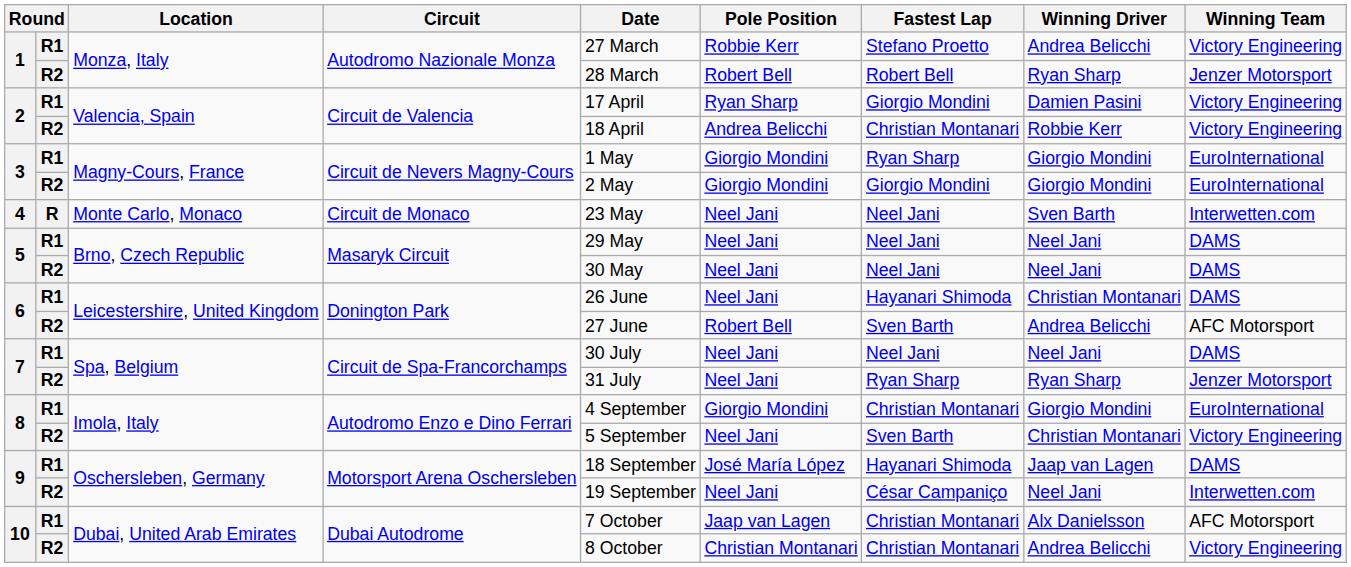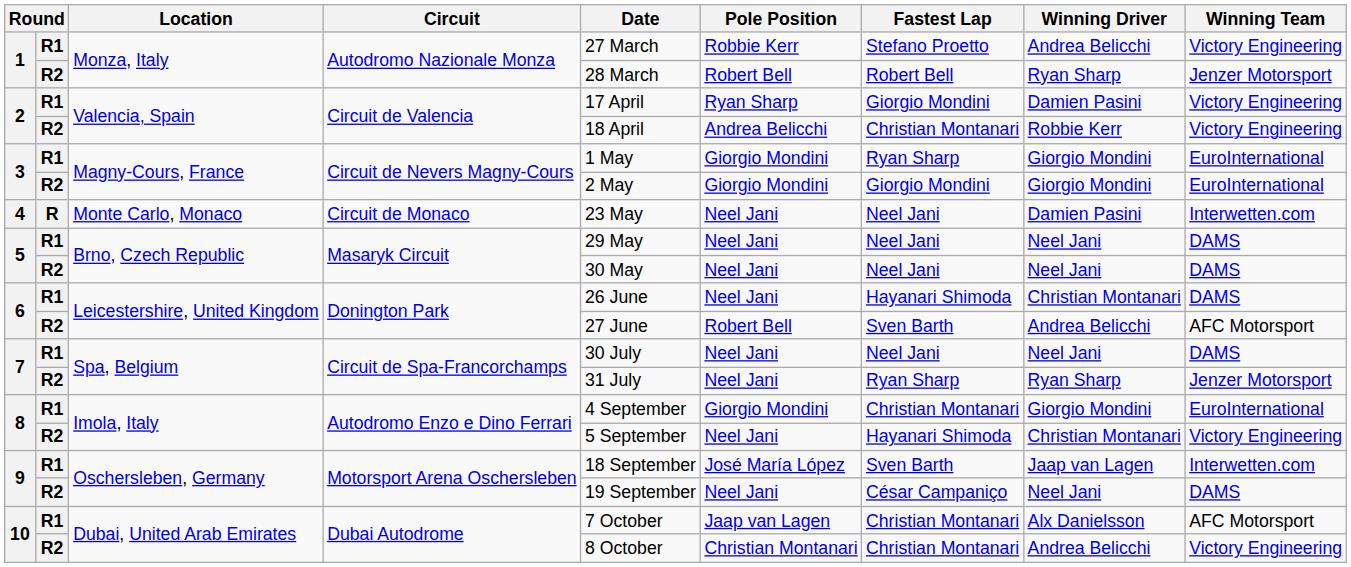 <table class="wikitable" style="font-size: 85%">
 <tr>
 <th colspan=2>Round</th>
 <th>Location</th>
 <th>Circuit</th>
 <th>Date</th>
 <th>Pole Position</th>
 <th>Fastest Lap</th>
 <th>Winning Driver</th>
 <th>Winning Team</th>
 </tr>
 <tr>
 <th rowspan=2>1</th>
 <th>R1</th>
 <td rowspan=2> <a href='#'>Monza</a>, <a href='#'>Italy</a></td>
 <td rowspan=2><a href='#'>Autodromo Nazionale Monza</a></td>
 <td>27 March</td>
 <td> <a href='#'>Robbie Kerr</a></td>
 <td> <a href='#'>Stefano Proetto</a></td>
 <td> <a href='#'>Andrea Belicchi</a></td>
 <td> <a href='#'>Victory Engineering</a></td>
 </tr>
 <tr>
 <th>R2</th>
 <td>28 March</td>
 <td> <a href='#'>Robert Bell</a></td>
 <td> <a href='#'>Robert Bell</a></td>
 <td> <a href='#'>Ryan Sharp</a></td>
 <td> <a href='#'>Jenzer Motorsport</a></td>
 </tr>
 <tr>
 <th rowspan=2>2</th>
 <th>R1</th>
 <td rowspan=2> <a href='#'>Valencia, Spain</a></td>
 <td rowspan=2><a href='#'>Circuit de Valencia</a></td>
 <td>17 April</td>
 <td> <a href='#'>Ryan Sharp</a></td>
 <td> <a href='#'>Giorgio Mondini</a></td>
 <td> <a href='#'>Damien Pasini</a></td>
 <td nowrap> <a href='#'>Victory Engineering</a></td>
 </tr>
 <tr>
 <th>R2</th>
 <td>18 April</td>
 <td> <a href='#'>Andrea Belicchi</a></td>
 <td> <a href='#'>Christian Montanari</a></td>
 <td> <a href='#'>Robbie Kerr</a></td>
 <td> <a href='#'>Victory Engineering</a></td>
 </tr>
 <tr>
 <th rowspan=2>3</th>
 <th>R1</th>
 <td rowspan=2> <a href='#'>Magny-Cours</a>, <a href='#'>France</a></td>
 <td rowspan=2><a href='#'>Circuit de Nevers Magny-Cours</a></td>
 <td>1 May</td>
 <td> <a href='#'>Giorgio Mondini</a></td>
 <td> <a href='#'>Ryan Sharp</a></td>
 <td> <a href='#'>Giorgio Mondini</a></td>
 <td> <a href='#'>EuroInternational</a></td>
 </tr>
 <tr>
 <th>R2</th>
 <td>2 May</td>
 <td> <a href='#'>Giorgio Mondini</a></td>
 <td> <a href='#'>Giorgio Mondini</a></td>
 <td> <a href='#'>Giorgio Mondini</a></td>
 <td> <a href='#'>EuroInternational</a></td>
 </tr>
 <tr>
 <th>4</th>
 <th>R</th>
 <td> <a href='#'>Monte Carlo</a>, <a href='#'>Monaco</a></td>
 <td><a href='#'>Circuit de Monaco</a></td>
 <td>23 May</td>
 <td> <a href='#'>Neel Jani</a></td>
 <td> <a href='#'>Neel Jani</a></td>
-<td> <a href='#'>Sven Barth</a></td>
+<td> <a href='#'>Damien Pasini</a></td>
 <td> <a href='#'>Interwetten.com</a></td>
 </tr>
 <tr>
 <th rowspan=2>5</th>
 <th>R1</th>
 <td rowspan=2> <a href='#'>Brno</a>, <a href='#'>Czech Republic</a></td>
 <td rowspan=2><a href='#'>Masaryk Circuit</a></td>
 <td>29 May</td>
 <td> <a href='#'>Neel Jani</a></td>
 <td> <a href='#'>Neel Jani</a></td>
 <td> <a href='#'>Neel Jani</a></td>
 <td> <a href='#'>DAMS</a></td>
 </tr>
 <tr>
 <th>R2</th>
 <td>30 May</td>
 <td> <a href='#'>Neel Jani</a></td>
 <td> <a href='#'>Neel Jani</a></td>
 <td> <a href='#'>Neel Jani</a></td>
 <td> <a href='#'>DAMS</a></td>
 </tr>
 <tr>
 <th rowspan=2>6</th>
 <th>R1</th>
 <td rowspan=2 nowrap> <a href='#'>Leicestershire</a>, <a href='#'>United Kingdom</a></td>
 <td rowspan=2><a href='#'>Donington Park</a></td>
 <td>26 June</td>
 <td> <a href='#'>Neel Jani</a></td>
 <td> <a href='#'>Hayanari Shimoda</a></td>
 <td nowrap> <a href='#'>Christian Montanari</a></td>
 <td> <a href='#'>DAMS</a></td>
 </tr>
 <tr>
 <th>R2</th>
 <td>27 June</td>
 <td> <a href='#'>Robert Bell</a></td>
 <td> <a href='#'>Sven Barth</a></td>
 <td> <a href='#'>Andrea Belicchi</a></td>
 <td> AFC Motorsport</td>
 </tr>
 <tr>
 <th rowspan=2>7</th>
 <th>R1</th>
 <td rowspan=2> <a href='#'>Spa</a>, <a href='#'>Belgium</a></td>
 <td rowspan=2><a href='#'>Circuit de Spa-Francorchamps</a></td>
 <td>30 July</td>
 <td> <a href='#'>Neel Jani</a></td>
 <td> <a href='#'>Neel Jani</a></td>
 <td> <a href='#'>Neel Jani</a></td>
 <td> <a href='#'>DAMS</a></td>
 </tr>
 <tr>
 <th>R2</th>
 <td>31 July</td>
 <td> <a href='#'>Neel Jani</a></td>
 <td> <a href='#'>Ryan Sharp</a></td>
 <td> <a href='#'>Ryan Sharp</a></td>
 <td> <a href='#'>Jenzer Motorsport</a></td>
 </tr>
 <tr>
 <th rowspan=2>8</th>
 <th>R1</th>
 <td rowspan=2> <a href='#'>Imola</a>, <a href='#'>Italy</a></td>
 <td rowspan=2><a href='#'>Autodromo Enzo e Dino Ferrari</a></td>
 <td>4 September</td>
 <td> <a href='#'>Giorgio Mondini</a></td>
 <td> <a href='#'>Christian Montanari</a></td>
 <td> <a href='#'>Giorgio Mondini</a></td>
 <td> <a href='#'>EuroInternational</a></td>
 </tr>
 <tr>
 <th>R2</th>
 <td>5 September</td>
 <td> <a href='#'>Neel Jani</a></td>
-<td> <a href='#'>Sven Barth</a></td>
+<td> <a href='#'>Hayanari Shimoda</a></td>
 <td> <a href='#'>Christian Montanari</a></td>
 <td> <a href='#'>Victory Engineering</a></td>
 </tr>
 <tr>
 <th rowspan=2>9</th>
 <th>R1</th>
 <td rowspan=2 nowrap> <a href='#'>Oschersleben</a>, <a href='#'>Germany</a></td>
 <td rowspan=2 nowrap><a href='#'>Motorsport Arena Oschersleben</a></td>
 <td nowrap>18 September</td>
 <td> <a href='#'>José María López</a></td>
-<td> <a href='#'>Hayanari Shimoda</a></td>
+<td> <a href='#'>Sven Barth</a></td>
 <td> <a href='#'>Jaap van Lagen</a></td>
-<td> <a href='#'>DAMS</a></td>
+<td> <a href='#'>Interwetten.com</a></td>
 </tr>
 <tr>
 <th>R2</th>
 <td nowrap>19 September</td>
 <td> <a href='#'>Neel Jani</a></td>
 <td> <a href='#'>César Campaniço</a></td>
 <td> <a href='#'>Neel Jani</a></td>
-<td> <a href='#'>Interwetten.com</a></td>
+<td> <a href='#'>DAMS</a></td>
 </tr>
 <tr>
 <th rowspan=2>10</th>
 <th>R1</th>
 <td rowspan=2> <a href='#'>Dubai</a>, <a href='#'>United Arab Emirates</a></td>
 <td rowspan=2><a href='#'>Dubai Autodrome</a></td>
 <td>7 October</td>
 <td> <a href='#'>Jaap van Lagen</a></td>
 <td> <a href='#'>Christian Montanari</a></td>
 <td> <a href='#'>Alx Danielsson</a></td>
 <td> AFC Motorsport</td>
 </tr>
 <tr>
 <th>R2</th>
 <td>8 October</td>
 <td nowrap> <a href='#'>Christian Montanari</a></td>
 <td nowrap> <a href='#'>Christian Montanari</a></td>
 <td> <a href='#'>Andrea Belicchi</a></td>
 <td> <a href='#'>Victory Engineering</a></td>
 </tr>
 </table>
